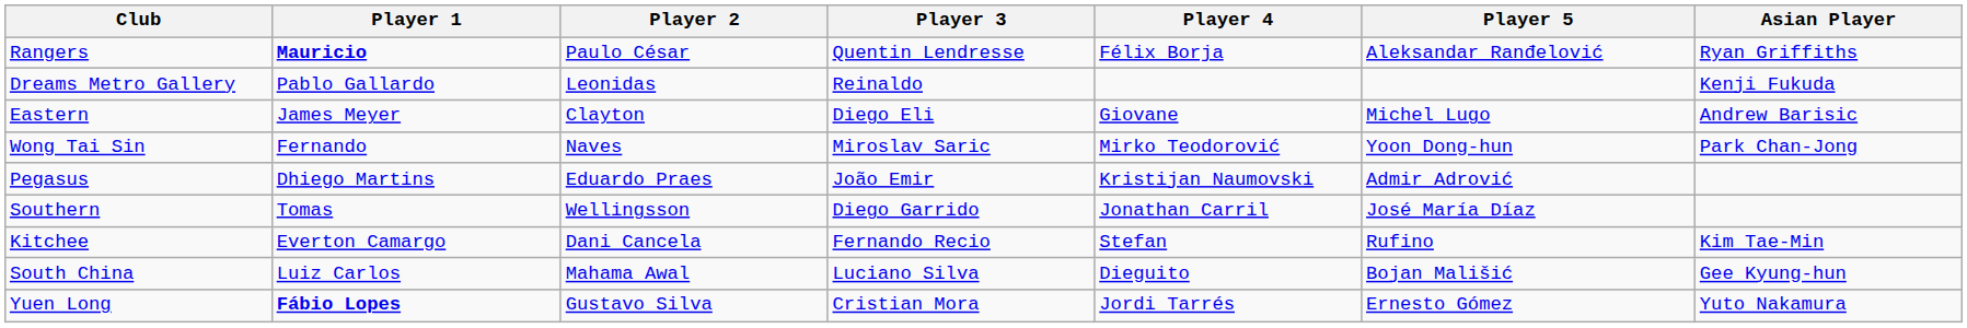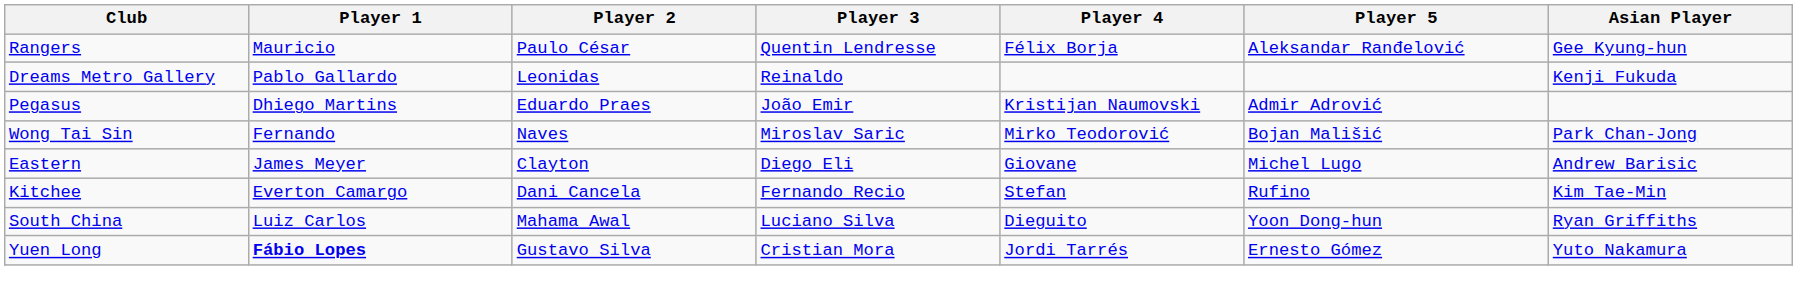 <table class="wikitable" style="font-size:90%;">
 <tr>
 <th style="width:12%">Club</th>
 <th style="width:13%">Player 1</th>
 <th style="width:12%">Player 2</th>
 <th style="width:12%">Player 3</th>
 <th style="width:12%">Player 4</th>
 <th style="width:15%">Player 5</th>
 <th style="width:12%">Asian Player</th>
 </tr>
 <tr>
 <td><a href='#'>Rangers</a></td>
-<td><strong> <a href='#'>Mauricio</a></strong></td>
+<td> <a href='#'>Mauricio</a></td>
 <td> <a href='#'>Paulo César</a></td>
 <td> <a href='#'>Quentin Lendresse</a></td>
 <td> <a href='#'>Félix Borja</a></td>
 <td> <a href='#'>Aleksandar Ranđelović</a></td>
-<td> <a href='#'>Ryan Griffiths</a></td>
+<td> <a href='#'>Gee Kyung-hun</a></td>
 </tr>
 <tr>
 <td><a href='#'>Dreams Metro Gallery</a></td>
 <td> <a href='#'>Pablo Gallardo</a></td>
 <td> <a href='#'>Leonidas</a></td>
 <td> <a href='#'>Reinaldo</a></td>
 <td></td>
 <td></td>
 <td> <a href='#'>Kenji Fukuda</a></td>
 </tr>
 <tr>
-<td><a href='#'>Eastern</a></td>
-<td> <a href='#'>James Meyer</a></td>
-<td> <a href='#'>Clayton</a></td>
-<td> <a href='#'>Diego Eli</a></td>
-<td> <a href='#'>Giovane</a></td>
-<td> <a href='#'>Michel Lugo</a></td>
-<td> <a href='#'>Andrew Barisic</a></td>
-</tr>
-<tr>
-<td><a href='#'>Wong Tai Sin</a></td>
-<td> <a href='#'>Fernando</a></td>
-<td> <a href='#'>Naves</a></td>
-<td> <a href='#'>Miroslav Saric</a></td>
-<td> <a href='#'>Mirko Teodorović</a></td>
-<td> <a href='#'>Yoon Dong-hun</a></td>
-<td> <a href='#'>Park Chan-Jong</a></td>
-</tr>
-<tr>
 <td><a href='#'>Pegasus</a></td>
 <td> <a href='#'>Dhiego Martins</a></td>
 <td> <a href='#'>Eduardo Praes</a></td>
 <td> <a href='#'>João Emir</a></td>
 <td> <a href='#'>Kristijan Naumovski</a></td>
 <td> <a href='#'>Admir Adrović</a></td>
 <td></td>
 </tr>
 <tr>
-<td><a href='#'>Southern</a></td>
-<td> <a href='#'>Tomas</a></td>
-<td> <a href='#'>Wellingsson</a></td>
-<td> <a href='#'>Diego Garrido</a></td>
-<td> <a href='#'>Jonathan Carril</a></td>
-<td> <a href='#'>José María Díaz</a></td>
-<td></td>
+<td><a href='#'>Wong Tai Sin</a></td>
+<td> <a href='#'>Fernando</a></td>
+<td> <a href='#'>Naves</a></td>
+<td> <a href='#'>Miroslav Saric</a></td>
+<td> <a href='#'>Mirko Teodorović</a></td>
+<td> <a href='#'>Bojan Mališić</a></td>
+<td> <a href='#'>Park Chan-Jong</a></td>
+</tr>
+<tr>
+<td><a href='#'>Eastern</a></td>
+<td> <a href='#'>James Meyer</a></td>
+<td> <a href='#'>Clayton</a></td>
+<td> <a href='#'>Diego Eli</a></td>
+<td> <a href='#'>Giovane</a></td>
+<td> <a href='#'>Michel Lugo</a></td>
+<td> <a href='#'>Andrew Barisic</a></td>
 </tr>
 <tr>
 <td><a href='#'>Kitchee</a></td>
 <td> <a href='#'>Everton Camargo</a></td>
 <td> <a href='#'>Dani Cancela</a></td>
 <td> <a href='#'>Fernando Recio</a></td>
 <td> <a href='#'>Stefan</a></td>
 <td> <a href='#'>Rufino</a></td>
 <td> <a href='#'>Kim Tae-Min</a></td>
 </tr>
 <tr>
 <td><a href='#'>South China</a></td>
 <td> <a href='#'>Luiz Carlos</a></td>
 <td> <a href='#'>Mahama Awal</a></td>
 <td> <a href='#'>Luciano Silva</a></td>
 <td> <a href='#'>Dieguito</a></td>
-<td> <a href='#'>Bojan Mališić</a></td>
-<td> <a href='#'>Gee Kyung-hun</a></td>
+<td> <a href='#'>Yoon Dong-hun</a></td>
+<td> <a href='#'>Ryan Griffiths</a></td>
 </tr>
 <tr>
 <td><a href='#'>Yuen Long</a></td>
 <td><strong> <a href='#'>Fábio Lopes</a></strong></td>
 <td> <a href='#'>Gustavo Silva</a></td>
 <td> <a href='#'>Cristian Mora</a></td>
 <td> <a href='#'>Jordi Tarrés</a></td>
 <td> <a href='#'>Ernesto Gómez</a></td>
 <td> <a href='#'>Yuto Nakamura</a></td>
 </tr>
 </table>
